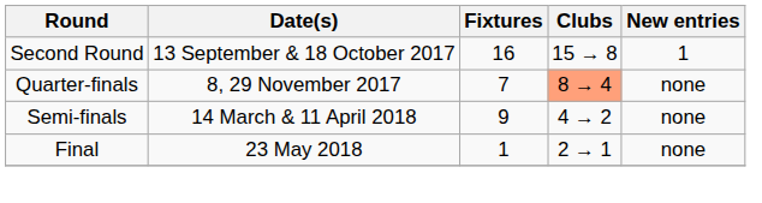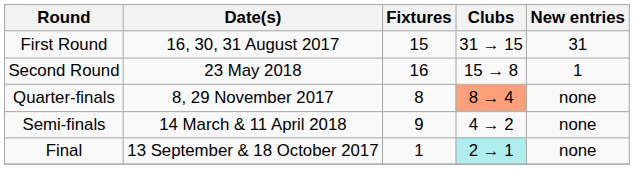 <table class="wikitable" style="text-align:center">
 <tr>
 <th>Round</th>
 <th>Date(s)</th>
 <th>Fixtures</th>
 <th>Clubs</th>
 <th>New entries</th>
 </tr>
 <tr>
+<td>First Round</td>
+<td>16, 30, 31 August 2017</td>
+<td>15</td>
+<td>31 → 15</td>
+<td>31</td>
+</tr>
+<tr>
 <td>Second Round</td>
-<td>13 September & 18 October 2017</td>
+<td>23 May 2018</td>
 <td>16</td>
 <td>15 → 8</td>
 <td>1</td>
 </tr>
 <tr>
 <td>Quarter-finals</td>
 <td>8, 29 November 2017</td>
-<td>7</td>
+<td>8</td>
 <td style="background: lightsalmon;">8 → 4</td>
 <td>none</td>
 </tr>
 <tr>
 <td>Semi-finals</td>
 <td>14 March & 11 April 2018</td>
 <td>9</td>
 <td>4 → 2</td>
 <td>none</td>
 </tr>
 <tr>
 <td>Final</td>
-<td>23 May 2018</td>
+<td>13 September & 18 October 2017</td>
 <td>1</td>
-<td>2 → 1</td>
+<td style="background: paleturquoise;">2 → 1</td>
 <td>none</td>
 </tr>
 <tr>
 </tr>
 </table>
